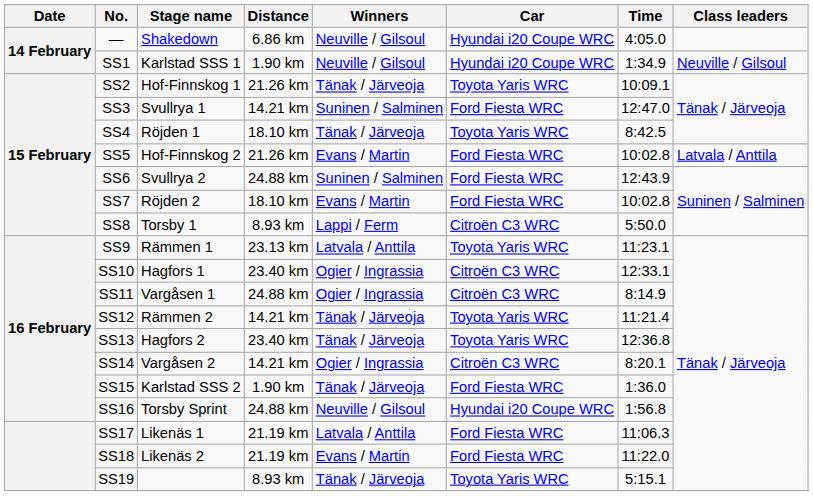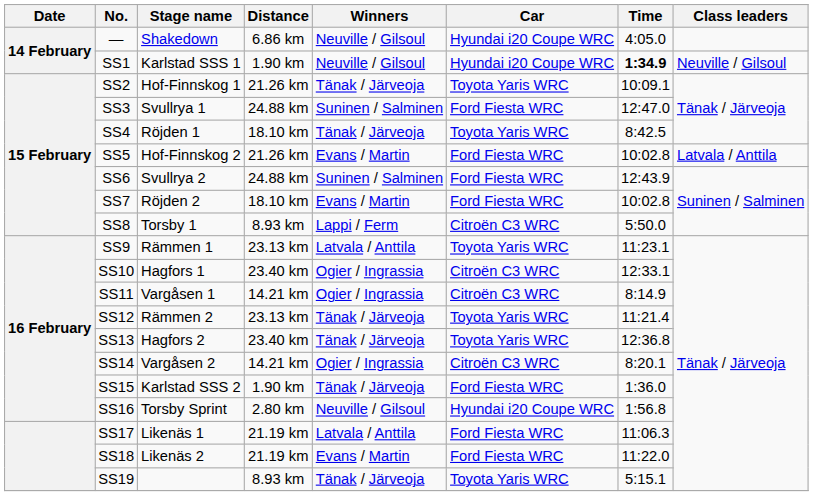 <table class="wikitable" style="font-size: 85%;">
 <tr>
 <th>Date</th>
 <th>No.</th>
 <th>Stage name</th>
 <th>Distance</th>
 <th>Winners</th>
 <th>Car</th>
 <th>Time</th>
 <th>Class leaders</th>
 </tr>
 <tr>
 <th rowspan="2">14 February</th>
 <td align="center">—</td>
 <td><a href='#'>Shakedown</a></td>
 <td align="center">6.86 km</td>
 <td><a href='#'>Neuville</a> / <a href='#'>Gilsoul</a></td>
 <td><a href='#'>Hyundai i20 Coupe WRC</a></td>
 <td align="center">4:05.0</td>
 <td></td>
 </tr>
 <tr>
 <td align="center">SS1</td>
 <td>Karlstad SSS 1</td>
 <td align="center">1.90 km</td>
 <td><a href='#'>Neuville</a> / <a href='#'>Gilsoul</a></td>
 <td nowrap><a href='#'>Hyundai i20 Coupe WRC</a></td>
-<td align="center">1:34.9</td>
+<td align="center"><strong>1:34.9</strong></td>
 <td nowrap><a href='#'>Neuville</a> / <a href='#'>Gilsoul</a></td>
 </tr>
 <tr>
 <th rowspan="7">15 February</th>
 <td align="center">SS2</td>
 <td>Hof-Finnskog 1</td>
 <td align="center">21.26 km</td>
 <td><a href='#'>Tänak</a> / <a href='#'>Järveoja</a></td>
 <td><a href='#'>Toyota Yaris WRC</a></td>
 <td align="center">10:09.1</td>
 <td rowspan="3" nowrap><a href='#'>Tänak</a> / <a href='#'>Järveoja</a></td>
 </tr>
 <tr>
 <td align="center">SS3</td>
 <td>Svullrya 1</td>
-<td align="center">14.21 km</td>
+<td align="center">24.88 km</td>
 <td nowrap><a href='#'>Suninen</a> / <a href='#'>Salminen</a></td>
 <td><a href='#'>Ford Fiesta WRC</a></td>
 <td align="center">12:47.0</td>
 </tr>
 <tr>
 <td align="center">SS4</td>
 <td>Röjden 1</td>
 <td align="center">18.10 km</td>
 <td><a href='#'>Tänak</a> / <a href='#'>Järveoja</a></td>
 <td><a href='#'>Toyota Yaris WRC</a></td>
 <td align="center">8:42.5</td>
 </tr>
 <tr>
 <td align="center">SS5</td>
 <td>Hof-Finnskog 2</td>
 <td align="center">21.26 km</td>
 <td><a href='#'>Evans</a> / <a href='#'>Martin</a></td>
 <td><a href='#'>Ford Fiesta WRC</a></td>
 <td align="center">10:02.8</td>
 <td><a href='#'>Latvala</a> / <a href='#'>Anttila</a></td>
 </tr>
 <tr>
 <td align="center">SS6</td>
 <td>Svullrya 2</td>
 <td align="center">24.88 km</td>
 <td><a href='#'>Suninen</a> / <a href='#'>Salminen</a></td>
 <td><a href='#'>Ford Fiesta WRC</a></td>
 <td align="center">12:43.9</td>
 <td rowspan="3" nowrap><a href='#'>Suninen</a> / <a href='#'>Salminen</a></td>
 </tr>
 <tr>
 <td align="center">SS7</td>
 <td>Röjden 2</td>
 <td align="center">18.10 km</td>
 <td><a href='#'>Evans</a> / <a href='#'>Martin</a></td>
 <td><a href='#'>Ford Fiesta WRC</a></td>
 <td align="center">10:02.8</td>
 </tr>
 <tr>
 <td align="center">SS8</td>
 <td>Torsby 1</td>
 <td align="center">8.93 km</td>
 <td nowrap><a href='#'>Lappi</a> / <a href='#'>Ferm</a></td>
 <td><a href='#'>Citroën C3 WRC</a></td>
 <td align="center">5:50.0</td>
 </tr>
 <tr>
 <th rowspan="8">16 February</th>
 <td align="center">SS9</td>
 <td>Rämmen 1</td>
 <td align="center">23.13 km</td>
 <td><a href='#'>Latvala</a> / <a href='#'>Anttila</a></td>
 <td><a href='#'>Toyota Yaris WRC</a></td>
 <td align="center">11:23.1</td>
 <td rowspan="11"><a href='#'>Tänak</a> / <a href='#'>Järveoja</a></td>
 </tr>
 <tr>
 <td align="center">SS10</td>
 <td>Hagfors 1</td>
 <td align="center">23.40 km</td>
 <td><a href='#'>Ogier</a> / <a href='#'>Ingrassia</a></td>
 <td><a href='#'>Citroën C3 WRC</a></td>
 <td align="center">12:33.1</td>
 </tr>
 <tr>
 <td align="center">SS11</td>
 <td>Vargåsen 1</td>
-<td align="center">24.88 km</td>
+<td align="center">14.21 km</td>
 <td><a href='#'>Ogier</a> / <a href='#'>Ingrassia</a></td>
 <td><a href='#'>Citroën C3 WRC</a></td>
 <td align="center">8:14.9</td>
 </tr>
 <tr>
 <td align="center">SS12</td>
 <td>Rämmen 2</td>
-<td align="center">14.21 km</td>
+<td align="center">23.13 km</td>
 <td><a href='#'>Tänak</a> / <a href='#'>Järveoja</a></td>
 <td><a href='#'>Toyota Yaris WRC</a></td>
 <td align="center">11:21.4</td>
 </tr>
 <tr>
 <td align="center">SS13</td>
 <td>Hagfors 2</td>
 <td align="center">23.40 km</td>
 <td><a href='#'>Tänak</a> / <a href='#'>Järveoja</a></td>
 <td><a href='#'>Toyota Yaris WRC</a></td>
 <td align="center">12:36.8</td>
 </tr>
 <tr>
 <td align="center">SS14</td>
 <td>Vargåsen 2</td>
 <td align="center">14.21 km</td>
 <td><a href='#'>Ogier</a> / <a href='#'>Ingrassia</a></td>
 <td><a href='#'>Citroën C3 WRC</a></td>
 <td align="center">8:20.1</td>
 </tr>
 <tr>
 <td align="center">SS15</td>
 <td>Karlstad SSS 2</td>
 <td align="center">1.90 km</td>
 <td><a href='#'>Tänak</a> / <a href='#'>Järveoja</a></td>
 <td><a href='#'>Ford Fiesta WRC</a></td>
 <td align="center">1:36.0</td>
 </tr>
 <tr>
 <td align="center">SS16</td>
 <td>Torsby Sprint</td>
-<td align="center">24.88 km</td>
+<td align="center">2.80 km</td>
 <td><a href='#'>Neuville</a> / <a href='#'>Gilsoul</a></td>
 <td><a href='#'>Hyundai i20 Coupe WRC</a></td>
 <td align="center">1:56.8</td>
 </tr>
 <tr>
 <th rowspan="3"></th>
 <td align="center">SS17</td>
 <td>Likenäs 1</td>
 <td align="center">21.19 km</td>
 <td><a href='#'>Latvala</a> / <a href='#'>Anttila</a></td>
 <td><a href='#'>Ford Fiesta WRC</a></td>
 <td align="center">11:06.3</td>
 </tr>
 <tr>
 <td align="center">SS18</td>
 <td>Likenäs 2</td>
 <td align="center">21.19 km</td>
 <td><a href='#'>Evans</a> / <a href='#'>Martin</a></td>
 <td><a href='#'>Ford Fiesta WRC</a></td>
 <td align="center">11:22.0</td>
 </tr>
 <tr>
 <td align="center">SS19</td>
 <td></td>
 <td align="center">8.93 km</td>
 <td><a href='#'>Tänak</a> / <a href='#'>Järveoja</a></td>
 <td><a href='#'>Toyota Yaris WRC</a></td>
 <td align="center">5:15.1</td>
 </tr>
 <tr>
 </tr>
 </table>
